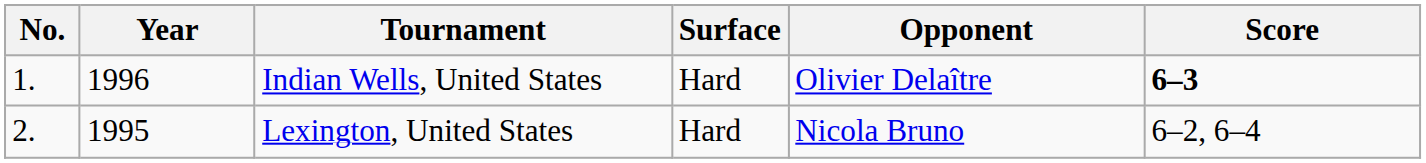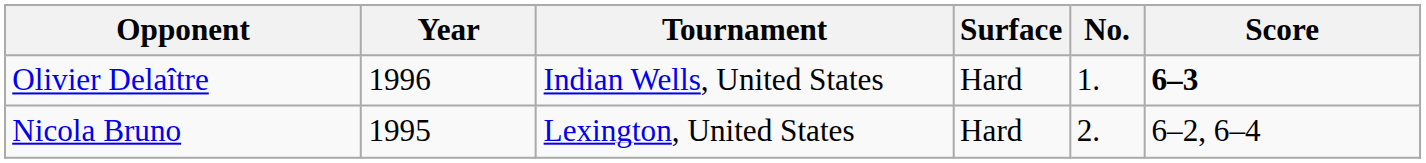 <table class="sortable wikitable" style=font-size:97%>
 <tr>
-<th width=30>No.</th>
+<th width=170>Opponent</th>
 <th width=80>Year</th>
 <th width=200>Tournament</th>
 <th width=50>Surface</th>
-<th width=170>Opponent</th>
+<th width=30>No.</th>
 <th width=130>Score</th>
 </tr>
 <tr>
-<td>1.</td>
+<td> <a href='#'>Olivier Delaître</a></td>
 <td>1996</td>
 <td><a href='#'>Indian Wells</a>, United States</td>
 <td>Hard</td>
-<td> <a href='#'>Olivier Delaître</a></td>
+<td>1.</td>
 <td><strong>6–3 </strong></td>
 </tr>
 <tr>
-<td>2.</td>
+<td> <a href='#'>Nicola Bruno</a></td>
 <td>1995</td>
 <td><a href='#'>Lexington</a>, United States</td>
 <td>Hard</td>
-<td> <a href='#'>Nicola Bruno</a></td>
+<td>2.</td>
 <td>6–2, 6–4</td>
 </tr>
 </table>
